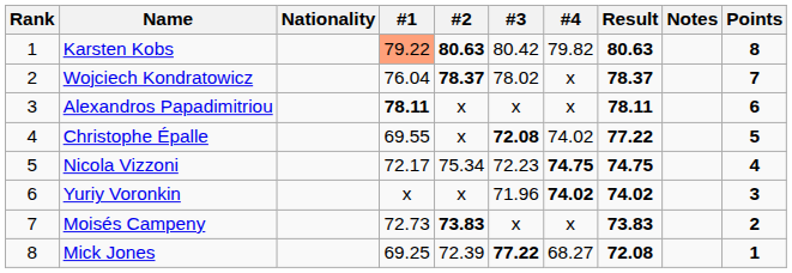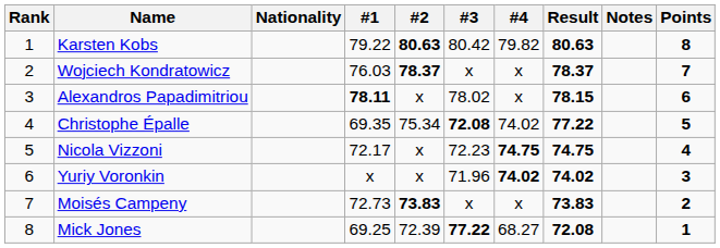 <table class="wikitable sortable" style="text-align:center">
 <tr>
 <th>Rank</th>
 <th>Name</th>
 <th>Nationality</th>
 <th>#1</th>
 <th>#2</th>
 <th>#3</th>
 <th>#4</th>
 <th>Result</th>
 <th>Notes</th>
 <th>Points</th>
 </tr>
 <tr>
 <td>1</td>
 <td align=left><a href='#'>Karsten Kobs</a></td>
 <td align=left></td>
-<td style="background: lightsalmon;">79.22</td>
+<td>79.22</td>
 <td><strong>80.63</strong></td>
 <td>80.42</td>
 <td>79.82</td>
 <td><strong>80.63</strong></td>
 <td></td>
 <td><strong>8</strong></td>
 </tr>
 <tr>
 <td>2</td>
 <td align=left><a href='#'>Wojciech Kondratowicz</a></td>
 <td align=left></td>
-<td>76.04</td>
+<td>76.03</td>
 <td><strong>78.37</strong></td>
-<td>78.02</td>
+<td>x</td>
 <td>x</td>
 <td><strong>78.37</strong></td>
 <td></td>
 <td><strong>7</strong></td>
 </tr>
 <tr>
 <td>3</td>
 <td align=left><a href='#'>Alexandros Papadimitriou</a></td>
 <td align=left></td>
 <td><strong>78.11</strong></td>
 <td>x</td>
+<td>78.02</td>
 <td>x</td>
-<td>x</td>
-<td><strong>78.11</strong></td>
+<td><strong>78.15</strong></td>
 <td></td>
 <td><strong>6</strong></td>
 </tr>
 <tr>
 <td>4</td>
 <td align=left><a href='#'>Christophe Épalle</a></td>
 <td align=left></td>
-<td>69.55</td>
-<td>x</td>
+<td>69.35</td>
+<td>75.34</td>
 <td><strong>72.08</strong></td>
 <td>74.02</td>
 <td><strong>77.22</strong></td>
 <td></td>
 <td><strong>5</strong></td>
 </tr>
 <tr>
 <td>5</td>
 <td align=left><a href='#'>Nicola Vizzoni</a></td>
 <td align=left></td>
 <td>72.17</td>
-<td>75.34</td>
+<td>x</td>
 <td>72.23</td>
 <td><strong>74.75</strong></td>
 <td><strong>74.75</strong></td>
 <td></td>
 <td><strong>4</strong></td>
 </tr>
 <tr>
 <td>6</td>
 <td align=left><a href='#'>Yuriy Voronkin</a></td>
 <td align=left></td>
 <td>x</td>
 <td>x</td>
 <td>71.96</td>
 <td><strong>74.02</strong></td>
 <td><strong>74.02</strong></td>
 <td></td>
 <td><strong>3</strong></td>
 </tr>
 <tr>
 <td>7</td>
 <td align=left><a href='#'>Moisés Campeny</a></td>
 <td align=left></td>
 <td>72.73</td>
 <td><strong>73.83</strong></td>
 <td>x</td>
 <td>x</td>
 <td><strong>73.83</strong></td>
 <td></td>
 <td><strong>2</strong></td>
 </tr>
 <tr>
 <td>8</td>
 <td align=left><a href='#'>Mick Jones</a></td>
 <td align=left></td>
 <td>69.25</td>
 <td>72.39</td>
 <td><strong>77.22</strong></td>
 <td>68.27</td>
 <td><strong>72.08</strong></td>
 <td></td>
 <td><strong>1</strong></td>
 </tr>
 </table>
